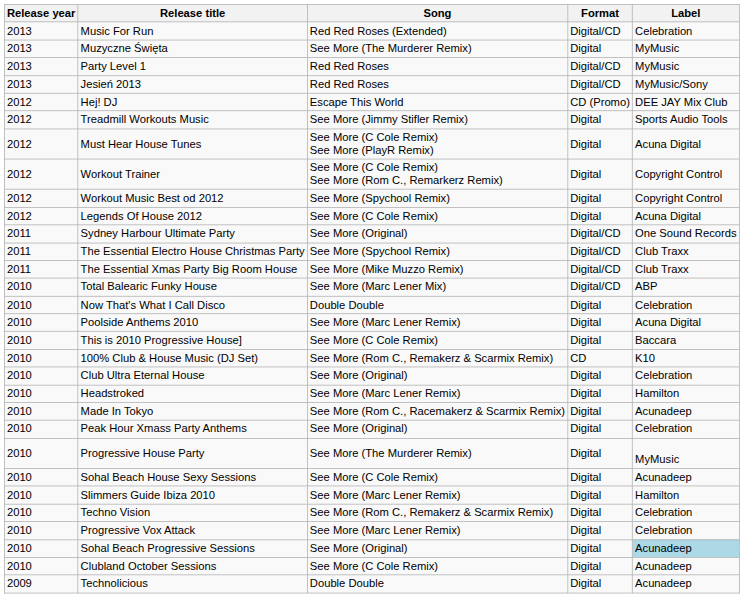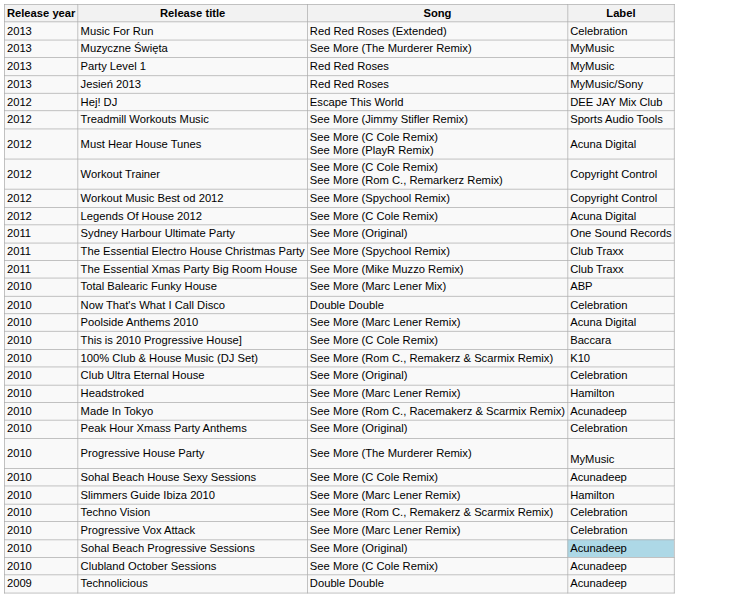 <table class="wikitable sortable">
 <tr>
 <th>Release year</th>
 <th>Release title</th>
 <th>Song</th>
-<th>Format</th>
 <th>Label</th>
 </tr>
 <tr>
 <td>2013</td>
 <td>Music For Run</td>
 <td>Red Red Roses (Extended)</td>
-<td>Digital/CD</td>
 <td>Celebration</td>
 </tr>
 <tr>
 <td>2013</td>
 <td>Muzyczne Święta</td>
 <td>See More (The Murderer Remix)</td>
-<td>Digital</td>
 <td>MyMusic</td>
 </tr>
 <tr>
 <td>2013</td>
 <td>Party Level 1</td>
 <td>Red Red Roses</td>
-<td>Digital/CD</td>
 <td>MyMusic</td>
 </tr>
 <tr>
 <td>2013</td>
 <td>Jesień 2013</td>
 <td>Red Red Roses</td>
-<td>Digital/CD</td>
 <td>MyMusic/Sony</td>
 </tr>
 <tr>
 <td>2012</td>
 <td>Hej! DJ</td>
 <td>Escape This World</td>
-<td>CD (Promo)</td>
 <td>DEE JAY Mix Club</td>
 </tr>
 <tr>
 <td>2012</td>
 <td>Treadmill Workouts Music</td>
 <td>See More (Jimmy Stifler Remix)</td>
-<td>Digital</td>
 <td>Sports Audio Tools</td>
 </tr>
 <tr>
 <td>2012</td>
 <td>Must Hear House Tunes</td>
 <td>See More (C Cole Remix)<br> See More (PlayR Remix)</td>
-<td>Digital</td>
 <td>Acuna Digital</td>
 </tr>
 <tr>
 <td>2012</td>
 <td>Workout Trainer</td>
 <td>See More (C Cole Remix) <br>See More (Rom C., Remarkerz Remix)</td>
-<td>Digital</td>
 <td>Copyright Control</td>
 </tr>
 <tr>
 <td>2012</td>
 <td>Workout Music Best od 2012</td>
 <td>See More (Spychool Remix)</td>
-<td>Digital</td>
 <td>Copyright Control</td>
 </tr>
 <tr>
 <td>2012</td>
 <td>Legends Of House 2012</td>
 <td>See More (C Cole Remix)</td>
-<td>Digital</td>
 <td>Acuna Digital</td>
 </tr>
 <tr>
 <td>2011</td>
 <td>Sydney Harbour Ultimate Party</td>
 <td>See More (Original)</td>
-<td>Digital/CD</td>
 <td>One Sound Records</td>
 </tr>
 <tr>
 <td>2011</td>
 <td>The Essential Electro House Christmas Party</td>
 <td>See More (Spychool Remix)</td>
-<td>Digital/CD</td>
 <td>Club Traxx</td>
 </tr>
 <tr>
 <td>2011</td>
 <td>The Essential Xmas Party Big Room House</td>
 <td>See More (Mike Muzzo Remix)</td>
-<td>Digital/CD</td>
 <td>Club Traxx</td>
 </tr>
 <tr>
 <td>2010</td>
 <td>Total Balearic Funky House</td>
 <td>See More (Marc Lener Mix)</td>
-<td>Digital/CD</td>
 <td>ABP</td>
 </tr>
 <tr>
 <td>2010</td>
 <td>Now That's What I Call Disco</td>
 <td>Double Double</td>
-<td>Digital</td>
 <td>Celebration</td>
 </tr>
 <tr>
 <td>2010</td>
 <td>Poolside Anthems 2010</td>
 <td>See More (Marc Lener Remix)</td>
-<td>Digital</td>
 <td>Acuna Digital</td>
 </tr>
 <tr>
 <td>2010</td>
 <td>This is 2010 Progressive House]</td>
 <td>See More (C Cole Remix)</td>
-<td>Digital</td>
 <td>Baccara</td>
 </tr>
 <tr>
 <td>2010</td>
 <td>100% Club & House Music (DJ Set)</td>
 <td>See More (Rom C., Remakerz & Scarmix Remix)</td>
-<td>CD</td>
 <td>K10</td>
 </tr>
 <tr>
 <td>2010</td>
 <td>Club Ultra Eternal House</td>
 <td>See More (Original)</td>
-<td>Digital</td>
 <td>Celebration</td>
 </tr>
 <tr>
 <td>2010</td>
 <td>Headstroked</td>
 <td>See More (Marc Lener Remix)</td>
-<td>Digital</td>
 <td>Hamilton</td>
 </tr>
 <tr>
 <td>2010</td>
 <td>Made In Tokyo</td>
 <td>See More (Rom C., Racemakerz & Scarmix Remix)</td>
-<td>Digital</td>
 <td>Acunadeep</td>
 </tr>
 <tr>
 <td>2010</td>
 <td>Peak Hour Xmass Party Anthems</td>
 <td>See More (Original)</td>
-<td>Digital</td>
 <td>Celebration</td>
 </tr>
 <tr>
 <td>2010</td>
 <td>Progressive House Party</td>
 <td>See More (The Murderer Remix)</td>
-<td>Digital</td>
 <td><br>MyMusic</td>
 </tr>
 <tr>
 <td>2010</td>
 <td>Sohal Beach House Sexy Sessions</td>
 <td>See More (C Cole Remix)</td>
-<td>Digital</td>
 <td>Acunadeep</td>
 </tr>
 <tr>
 <td>2010</td>
 <td>Slimmers Guide Ibiza 2010</td>
 <td>See More (Marc Lener Remix)</td>
-<td>Digital</td>
 <td>Hamilton</td>
 </tr>
 <tr>
 <td>2010</td>
 <td>Techno Vision</td>
 <td>See More (Rom C., Remakerz & Scarmix Remix)</td>
-<td>Digital</td>
 <td>Celebration</td>
 </tr>
 <tr>
 <td>2010</td>
 <td>Progressive Vox Attack</td>
 <td>See More (Marc Lener Remix)</td>
-<td>Digital</td>
 <td>Celebration</td>
 </tr>
 <tr>
 <td>2010</td>
 <td>Sohal Beach Progressive Sessions</td>
 <td>See More (Original)</td>
-<td>Digital</td>
 <td style="background: lightblue;">Acunadeep</td>
 </tr>
 <tr>
 <td>2010</td>
 <td>Clubland October Sessions</td>
 <td>See More (C Cole Remix)</td>
-<td>Digital</td>
 <td>Acunadeep</td>
 </tr>
 <tr>
 <td>2009</td>
 <td>Technolicious</td>
 <td>Double Double</td>
-<td>Digital</td>
 <td>Acunadeep</td>
 </tr>
 </table>
